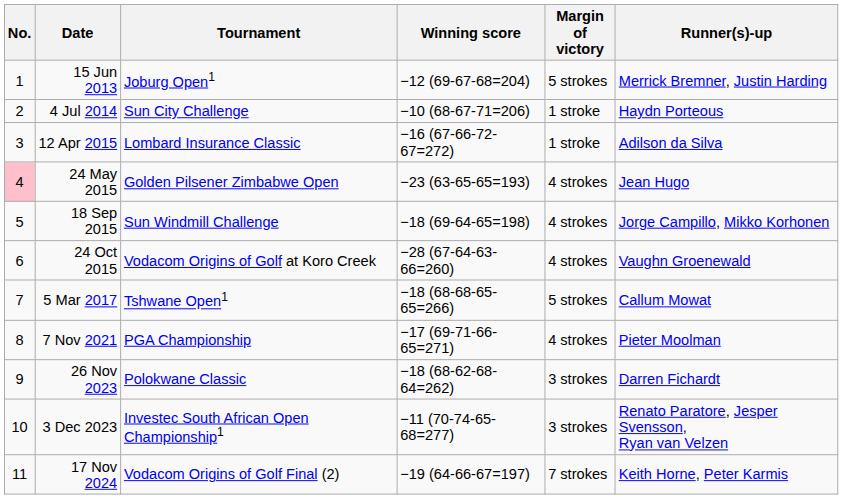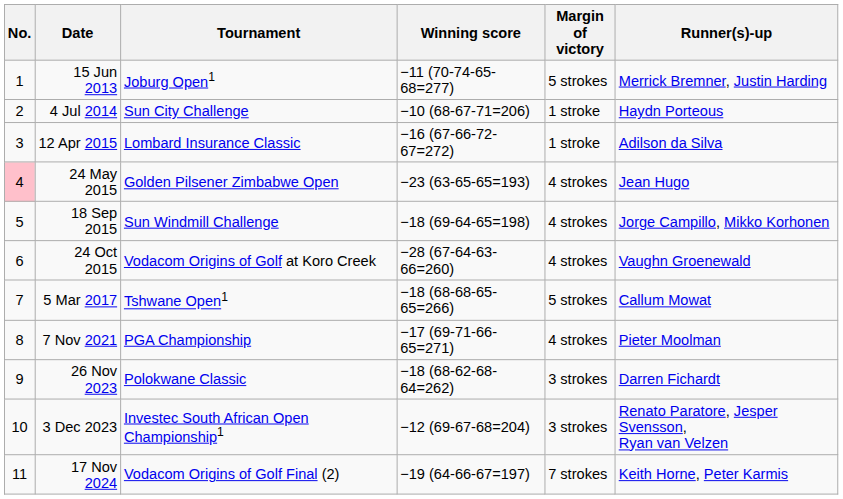 <table class="wikitable" style="font-size:95%;">
 <tr>
 <th>No.</th>
 <th>Date</th>
 <th>Tournament</th>
 <th>Winning score</th>
 <th>Margin of<br>victory</th>
 <th>Runner(s)-up</th>
 </tr>
 <tr>
 <td align=center>1</td>
 <td align=right>15 Jun <a href='#'>2013</a></td>
 <td><a href='#'>Joburg Open</a><sup>1</sup></td>
-<td>−12 (69-67-68=204)</td>
+<td>−11 (70-74-65-68=277)</td>
 <td>5 strokes</td>
 <td> <a href='#'>Merrick Bremner</a>,  <a href='#'>Justin Harding</a></td>
 </tr>
 <tr>
 <td align=center>2</td>
 <td align=right>4 Jul <a href='#'>2014</a></td>
 <td><a href='#'>Sun City Challenge</a></td>
 <td>−10 (68-67-71=206)</td>
 <td>1 stroke</td>
 <td> <a href='#'>Haydn Porteous</a></td>
 </tr>
 <tr>
 <td align=center>3</td>
 <td align=right>12 Apr <a href='#'>2015</a></td>
 <td><a href='#'>Lombard Insurance Classic</a></td>
 <td>−16 (67-66-72-67=272)</td>
 <td>1 stroke</td>
 <td> <a href='#'>Adilson da Silva</a></td>
 </tr>
 <tr>
 <td align=center style="background: pink;">4</td>
 <td align=right>24 May 2015</td>
 <td><a href='#'>Golden Pilsener Zimbabwe Open</a></td>
 <td>−23 (63-65-65=193)</td>
 <td>4 strokes</td>
 <td> <a href='#'>Jean Hugo</a></td>
 </tr>
 <tr>
 <td align=center>5</td>
 <td align=right>18 Sep 2015</td>
 <td><a href='#'>Sun Windmill Challenge</a></td>
 <td>−18 (69-64-65=198)</td>
 <td>4 strokes</td>
 <td> <a href='#'>Jorge Campillo</a>,  <a href='#'>Mikko Korhonen</a></td>
 </tr>
 <tr>
 <td align=center>6</td>
 <td align=right>24 Oct 2015</td>
 <td><a href='#'>Vodacom Origins of Golf</a> at Koro Creek</td>
 <td>−28 (67-64-63-66=260)</td>
 <td>4 strokes</td>
 <td> <a href='#'>Vaughn Groenewald</a></td>
 </tr>
 <tr>
 <td align=center>7</td>
 <td align=right>5 Mar <a href='#'>2017</a></td>
 <td><a href='#'>Tshwane Open</a><sup>1</sup></td>
 <td>−18 (68-68-65-65=266)</td>
 <td>5 strokes</td>
 <td> <a href='#'>Callum Mowat</a></td>
 </tr>
 <tr>
 <td align=center>8</td>
 <td align=right>7 Nov <a href='#'>2021</a></td>
 <td><a href='#'>PGA Championship</a></td>
 <td>−17 (69-71-66-65=271)</td>
 <td>4 strokes</td>
 <td> <a href='#'>Pieter Moolman</a></td>
 </tr>
 <tr>
 <td align=center>9</td>
 <td align=right>26 Nov <a href='#'>2023</a></td>
 <td><a href='#'>Polokwane Classic</a></td>
 <td>−18 (68-62-68-64=262)</td>
 <td>3 strokes</td>
 <td> <a href='#'>Darren Fichardt</a></td>
 </tr>
 <tr>
 <td align=center>10</td>
 <td align=right>3 Dec 2023</td>
 <td><a href='#'>Investec South African Open Championship</a><sup>1</sup></td>
-<td>−11 (70-74-65-68=277)</td>
+<td>−12 (69-67-68=204)</td>
 <td>3 strokes</td>
 <td> <a href='#'>Renato Paratore</a>,  <a href='#'>Jesper Svensson</a>,<br> <a href='#'>Ryan van Velzen</a></td>
 </tr>
 <tr>
 <td align=center>11</td>
 <td align=right>17 Nov <a href='#'>2024</a></td>
 <td><a href='#'>Vodacom Origins of Golf Final</a> (2)</td>
 <td>−19 (64-66-67=197)</td>
 <td>7 strokes</td>
 <td> <a href='#'>Keith Horne</a>,  <a href='#'>Peter Karmis</a></td>
 </tr>
 </table>
